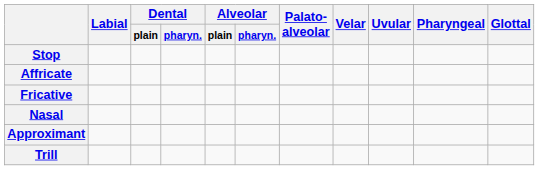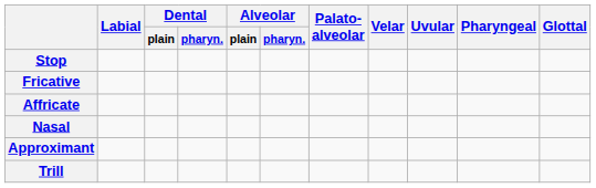 <table class="wikitable">
 <tr>
 <th rowspan="2"></th>
 <th rowspan="2"><a href='#'>Labial</a></th>
 <th colspan="2"><a href='#'>Dental</a></th>
 <th colspan="2"><a href='#'>Alveolar</a></th>
 <th rowspan="2"><a href='#'>Palato-<br>alveolar</a></th>
 <th rowspan="2"><a href='#'>Velar</a></th>
 <th rowspan="2"><a href='#'>Uvular</a></th>
 <th rowspan="2"><a href='#'>Pharyngeal</a></th>
 <th rowspan="2"><a href='#'>Glottal</a></th>
 </tr>
 <tr>
 <th><small>plain</small></th>
 <th><small><a href='#'>pharyn.</a></small></th>
 <th><small>plain</small></th>
 <th><small><a href='#'>pharyn.</a></small></th>
 </tr>
 <tr align="center">
 <th><a href='#'>Stop</a></th>
 <td></td>
 <td> </td>
 <td> </td>
 <td></td>
 <td></td>
 <td></td>
 <td> </td>
 <td></td>
 <td></td>
 <td></td>
 </tr>
 <tr align="center">
+<th><a href='#'>Fricative</a></th>
+<td>  </td>
+<td>   </td>
+<td> </td>
+<td> </td>
+<td> </td>
+<td>   </td>
+<td> </td>
+<td>   </td>
+<td>   </td>
+<td></td>
+</tr>
+<tr align="center">
 <th><a href='#'>Affricate</a></th>
 <td></td>
 <td></td>
 <td></td>
 <td> </td>
 <td></td>
 <td>   </td>
 <td></td>
 <td></td>
 <td></td>
-<td></td>
-</tr>
-<tr align="center">
-<th><a href='#'>Fricative</a></th>
-<td>  </td>
-<td>   </td>
-<td> </td>
-<td> </td>
-<td> </td>
-<td>   </td>
-<td> </td>
-<td>   </td>
-<td>   </td>
 <td></td>
 </tr>
 <tr align="center">
 <th><a href='#'>Nasal</a></th>
 <td></td>
 <td></td>
 <td></td>
 <td></td>
 <td></td>
 <td></td>
 <td></td>
 <td></td>
 <td></td>
 <td></td>
 </tr>
 <tr align="center">
 <th><a href='#'>Approximant</a></th>
 <td></td>
 <td></td>
 <td></td>
 <td></td>
 <td></td>
 <td> </td>
 <td></td>
 <td></td>
 <td></td>
 <td></td>
 </tr>
 <tr align="center">
 <th><a href='#'>Trill</a></th>
 <td></td>
 <td></td>
 <td></td>
 <td></td>
 <td></td>
 <td></td>
 <td></td>
 <td></td>
 <td></td>
 <td></td>
 </tr>
 </table>
